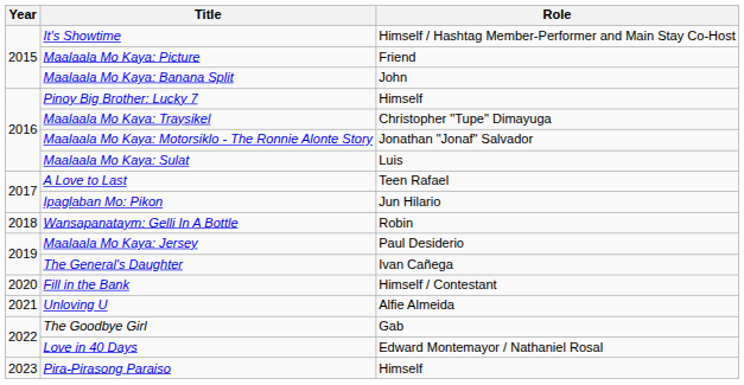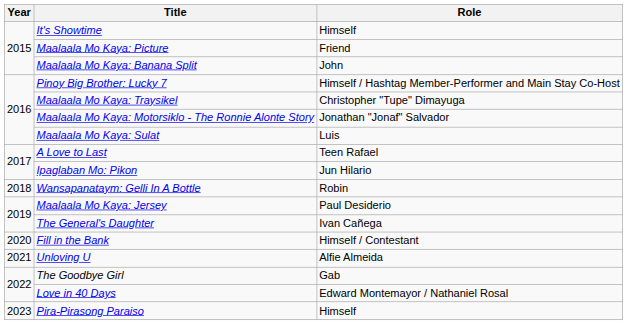 <table class="wikitable sortable">
 <tr>
 <th>Year</th>
 <th>Title</th>
 <th>Role</th>
 </tr>
 <tr>
 <td rowspan="3">2015</td>
 <td><em><a href='#'>It's Showtime</a></em></td>
-<td>Himself / Hashtag Member-Performer and Main Stay Co-Host</td>
+<td>Himself</td>
 </tr>
 <tr>
 <td><em><a href='#'>Maalaala Mo Kaya: Picture</a></em></td>
 <td>Friend</td>
 </tr>
 <tr>
 <td><em><a href='#'>Maalaala Mo Kaya: Banana Split</a></em></td>
 <td>John</td>
 </tr>
 <tr>
 <td rowspan="4">2016</td>
 <td><em><a href='#'>Pinoy Big Brother: Lucky 7</a></em></td>
-<td>Himself</td>
+<td>Himself / Hashtag Member-Performer and Main Stay Co-Host</td>
 </tr>
 <tr>
 <td><em><a href='#'>Maalaala Mo Kaya: Traysikel</a></em></td>
 <td>Christopher "Tupe" Dimayuga</td>
 </tr>
 <tr>
 <td><em><a href='#'>Maalaala Mo Kaya: Motorsiklo - The Ronnie Alonte Story</a></em></td>
 <td>Jonathan "Jonaf" Salvador</td>
 </tr>
 <tr>
 <td><em><a href='#'>Maalaala Mo Kaya: Sulat</a></em></td>
 <td>Luis</td>
 </tr>
 <tr>
 <td rowspan="2">2017</td>
 <td><em><a href='#'>A Love to Last</a></em></td>
 <td>Teen Rafael</td>
 </tr>
 <tr>
 <td><em><a href='#'>Ipaglaban Mo: Pikon</a></em></td>
 <td>Jun Hilario</td>
 </tr>
 <tr>
 <td>2018</td>
 <td><em><a href='#'>Wansapanataym: Gelli In A Bottle</a></em></td>
 <td>Robin</td>
 </tr>
 <tr>
 <td rowspan="2">2019</td>
 <td><em><a href='#'>Maalaala Mo Kaya: Jersey</a></em></td>
 <td>Paul Desiderio</td>
 </tr>
 <tr>
 <td><em><a href='#'>The General's Daughter</a></em></td>
 <td>Ivan Cañega</td>
 </tr>
 <tr>
 <td>2020</td>
 <td><em><a href='#'>Fill in the Bank</a></em></td>
 <td>Himself / Contestant</td>
 </tr>
 <tr>
 <td>2021</td>
 <td><em><a href='#'>Unloving U</a></em></td>
 <td>Alfie Almeida</td>
 </tr>
 <tr>
 <td rowspan="2">2022</td>
 <td><em>The Goodbye Girl</em></td>
 <td>Gab</td>
 </tr>
 <tr>
 <td><em><a href='#'>Love in 40 Days</a></em></td>
 <td>Edward Montemayor / Nathaniel Rosal</td>
 </tr>
 <tr>
 <td>2023</td>
 <td><em><a href='#'>Pira-Pirasong Paraiso</a></em></td>
 <td>Himself</td>
 </tr>
 </table>
